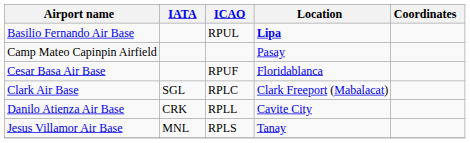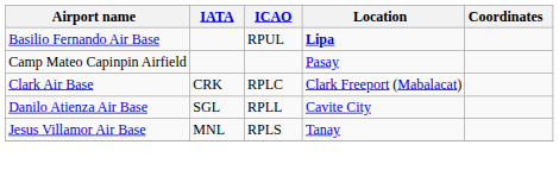 <table class="wikitable sortable" style="width:auto;">
 <tr>
 <th width="*"><strong>Airport name</strong>  </th>
 <th width="*">  <strong><a href='#'>IATA</a></strong>  </th>
 <th width="*">  <strong><a href='#'>ICAO</a></strong>  </th>
 <th width="*"><strong>Location</strong>  </th>
 <th width="*"><strong>Coordinates</strong>  </th>
 </tr>
 <tr>
 <td><a href='#'>Basilio Fernando Air Base</a></td>
 <td></td>
 <td>RPUL</td>
 <td><strong><a href='#'>Lipa</a></strong></td>
 <td><small></small></td>
 </tr>
 <tr>
 <td>Camp Mateo Capinpin Airfield</td>
 <td></td>
 <td></td>
 <td><a href='#'>Pasay</a></td>
 <td><small></small></td>
 </tr>
 <tr>
-<td><a href='#'>Cesar Basa Air Base</a></td>
-<td></td>
-<td>RPUF</td>
-<td><a href='#'>Floridablanca</a></td>
-<td><small></small></td>
-</tr>
-<tr>
 <td><a href='#'>Clark Air Base</a></td>
-<td>SGL</td>
+<td>CRK</td>
 <td>RPLC</td>
 <td><a href='#'>Clark Freeport</a> (<a href='#'>Mabalacat</a>)</td>
 <td><small></small></td>
 </tr>
 <tr>
 <td><a href='#'>Danilo Atienza Air Base</a></td>
-<td>CRK</td>
+<td>SGL</td>
 <td>RPLL</td>
 <td><a href='#'>Cavite City</a></td>
 <td><small></small></td>
 </tr>
 <tr>
 <td><a href='#'>Jesus Villamor Air Base</a></td>
 <td>MNL</td>
 <td>RPLS</td>
 <td><a href='#'>Tanay</a></td>
 <td><small></small></td>
 </tr>
 <tr>
 </tr>
 </table>
